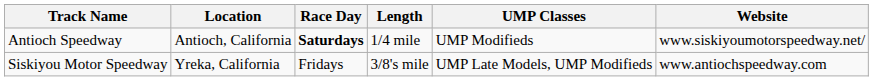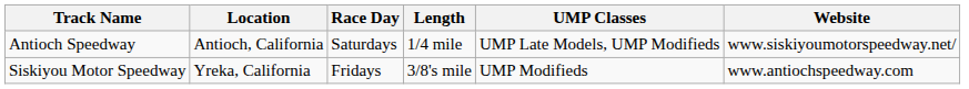 <table Class="wikitable">
 <tr Aligh="center">
 <th>Track Name</th>
 <th>Location</th>
 <th>Race Day</th>
 <th>Length</th>
 <th>UMP Classes</th>
 <th>Website</th>
 </tr>
 <tr>
 <td>Antioch Speedway</td>
 <td>Antioch, California</td>
-<td><strong>Saturdays</strong></td>
+<td>Saturdays</td>
 <td>1/4 mile</td>
-<td>UMP Modifieds</td>
+<td>UMP Late Models, UMP Modifieds</td>
 <td>www.siskiyoumotorspeedway.net/</td>
 </tr>
 <tr>
 <td>Siskiyou Motor Speedway</td>
 <td>Yreka, California</td>
 <td>Fridays</td>
 <td>3/8's mile</td>
-<td>UMP Late Models, UMP Modifieds</td>
+<td>UMP Modifieds</td>
 <td>www.antiochspeedway.com</td>
 </tr>
 </table>
